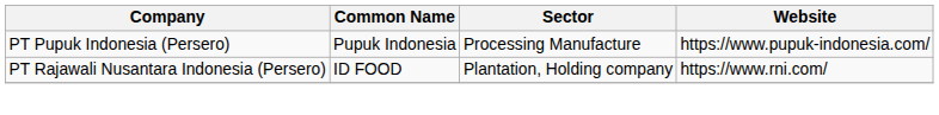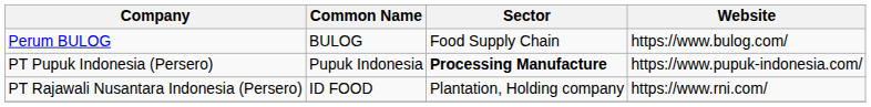 <table class="wikitable sortable">
 <tr>
 <th>Company</th>
 <th>Common Name</th>
 <th>Sector</th>
 <th>Website</th>
 </tr>
 <tr>
+<td><a href='#'>Perum BULOG</a></td>
+<td>BULOG</td>
+<td>Food Supply Chain</td>
+<td>https://www.bulog.com/</td>
+</tr>
+<tr>
 <td>PT Pupuk Indonesia (Persero)</td>
 <td>Pupuk Indonesia</td>
-<td>Processing Manufacture</td>
+<td><strong>Processing Manufacture</strong></td>
 <td>https://www.pupuk-indonesia.com/</td>
 </tr>
 <tr>
 <td>PT Rajawali Nusantara Indonesia (Persero)</td>
 <td>ID FOOD</td>
 <td>Plantation, Holding company</td>
 <td>https://www.rni.com/</td>
 </tr>
 <tr>
 </tr>
 </table>
